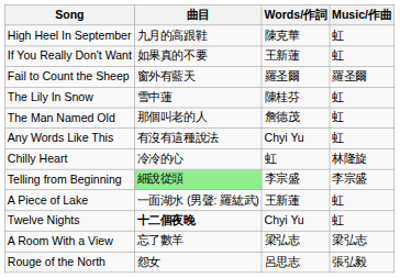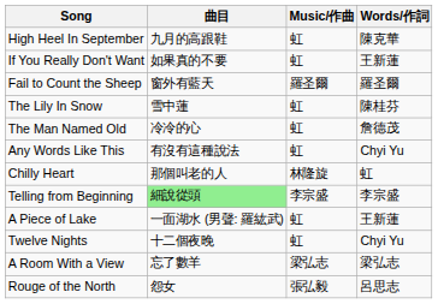 <table class="wikitable">
 <tr>
 <th>Song</th>
 <th>曲目</th>
+<th>Music/作曲</th>
 <th>Words/作詞</th>
-<th>Music/作曲</th>
 </tr>
 <tr>
 <td>High Heel In September</td>
 <td>九月的高跟鞋</td>
+<td>虹</td>
 <td>陳克華</td>
-<td>虹</td>
 </tr>
 <tr>
 <td>If You Really Don't Want</td>
 <td>如果真的不要</td>
+<td>虹</td>
 <td>王新蓮</td>
-<td>虹</td>
 </tr>
 <tr>
 <td>Fail to Count the Sheep</td>
 <td>窗外有藍天</td>
 <td>羅圣爾</td>
 <td>羅圣爾</td>
 </tr>
 <tr>
 <td>The Lily In Snow</td>
 <td>雪中蓮</td>
+<td>虹</td>
 <td>陳桂芬</td>
-<td>虹</td>
 </tr>
 <tr>
 <td>The Man Named Old</td>
-<td>那個叫老的人</td>
+<td>冷冷的心</td>
+<td>虹</td>
 <td>詹德茂</td>
-<td>虹</td>
 </tr>
 <tr>
 <td>Any Words Like This</td>
 <td>有沒有這種說法</td>
+<td>虹</td>
 <td>Chyi Yu</td>
-<td>虹</td>
 </tr>
 <tr>
 <td>Chilly Heart</td>
-<td>冷冷的心</td>
+<td>那個叫老的人</td>
+<td>林隆旋</td>
 <td>虹</td>
-<td>林隆旋</td>
 </tr>
 <tr>
 <td>Telling from Beginning</td>
 <td style="background: lightgreen;">細說從頭</td>
 <td>李宗盛</td>
 <td>李宗盛</td>
 </tr>
 <tr>
 <td>A Piece of Lake</td>
 <td>一面湖水 (男聲: 羅紘武)</td>
+<td>虹</td>
 <td>王新蓮</td>
-<td>虹</td>
 </tr>
 <tr>
 <td>Twelve Nights</td>
-<td><strong>十二個夜晚</strong></td>
+<td>十二個夜晚</td>
+<td>虹</td>
 <td>Chyi Yu</td>
-<td>虹</td>
 </tr>
 <tr>
 <td>A Room With a View</td>
 <td>忘了數羊</td>
 <td>梁弘志</td>
 <td>梁弘志</td>
 </tr>
 <tr>
 <td>Rouge of the North</td>
 <td>怨女</td>
+<td>張弘毅</td>
 <td>呂思志</td>
-<td>張弘毅</td>
 </tr>
 </table>
